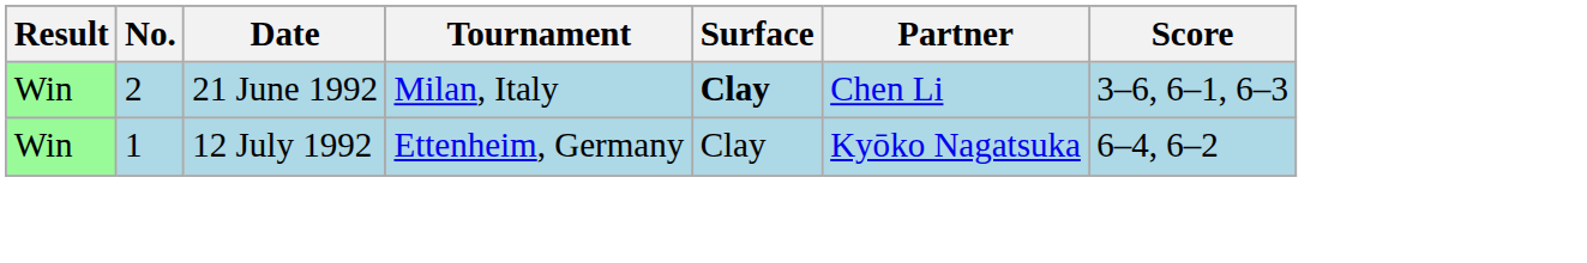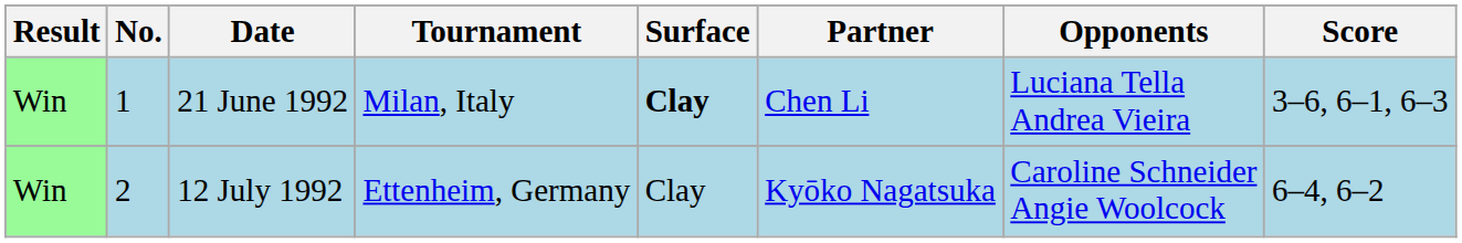 <table class="sortable wikitable" style=font-size:97%>
 <tr>
 <th>Result</th>
 <th>No.</th>
 <th>Date</th>
 <th>Tournament</th>
 <th>Surface</th>
 <th>Partner</th>
+<th>Opponents</th>
 <th class="unsortable">Score</th>
 </tr>
 <tr style="background:lightblue;">
 <td style="background:#98FB98;">Win</td>
-<td>2</td>
+<td>1</td>
 <td>21 June 1992</td>
 <td><a href='#'>Milan</a>, Italy</td>
 <td><strong>Clay</strong></td>
 <td> <a href='#'>Chen Li</a></td>
+<td> <a href='#'>Luciana Tella</a> <br>  <a href='#'>Andrea Vieira</a></td>
 <td>3–6, 6–1, 6–3</td>
 </tr>
 <tr style="background:lightblue;">
 <td style="background:#98FB98;">Win</td>
-<td>1</td>
+<td>2</td>
 <td>12 July 1992</td>
 <td><a href='#'>Ettenheim</a>, Germany</td>
 <td>Clay</td>
 <td> <a href='#'>Kyōko Nagatsuka</a></td>
+<td> <a href='#'>Caroline Schneider</a> <br>   <a href='#'>Angie Woolcock</a></td>
 <td>6–4, 6–2</td>
 </tr>
 </table>
